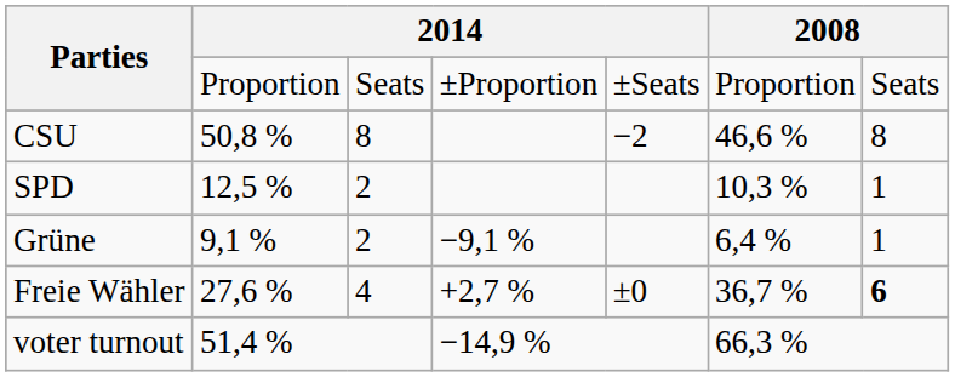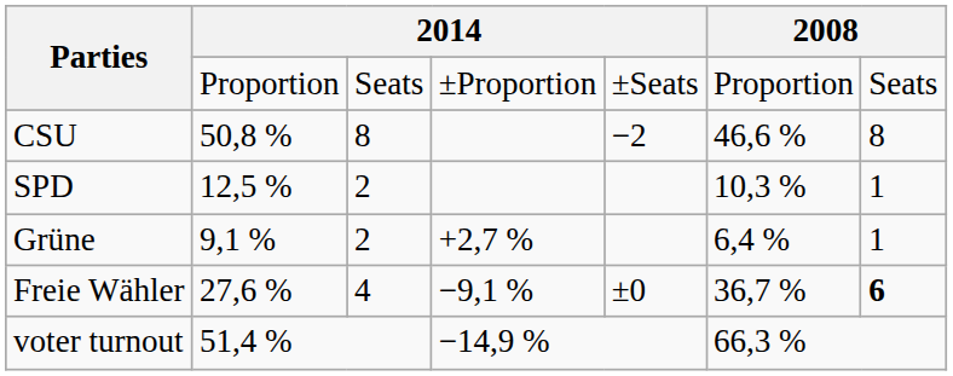 <table class="wikitable">
 <tr>
 <th rowspan="2">Parties</th>
 <th colspan="4">2014</th>
 <th colspan="2">2008</th>
 </tr>
 <tr>
 <td>Proportion</td>
 <td>Seats</td>
 <td>±Proportion</td>
 <td>±Seats</td>
 <td>Proportion</td>
 <td>Seats</td>
 </tr>
 <tr>
 <td>CSU</td>
 <td>50,8 %</td>
 <td>8</td>
 <td></td>
 <td>−2</td>
 <td>46,6 %</td>
 <td>8</td>
 </tr>
 <tr>
 <td>SPD</td>
 <td>12,5 %</td>
 <td>2</td>
 <td></td>
 <td></td>
 <td>10,3 %</td>
 <td>1</td>
 </tr>
 <tr>
 <td>Grüne</td>
 <td>9,1 %</td>
 <td>2</td>
-<td>−9,1 %</td>
+<td>+2,7 %</td>
 <td></td>
 <td>6,4 %</td>
 <td>1</td>
 </tr>
 <tr>
 <td>Freie Wähler</td>
 <td>27,6 %</td>
 <td>4</td>
-<td>+2,7 %</td>
+<td>−9,1 %</td>
 <td>±0</td>
 <td>36,7 %</td>
 <td><strong>6</strong></td>
 </tr>
 <tr>
 <td>voter turnout</td>
 <td colspan="2">51,4 %</td>
 <td colspan="2">−14,9 %</td>
 <td colspan="2">66,3 %</td>
 </tr>
 </table>
